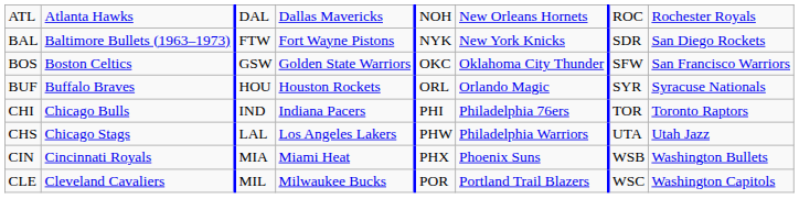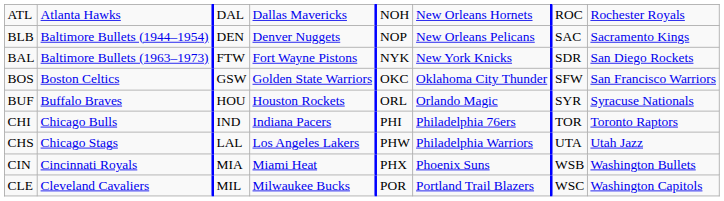 <table class="wikitable" align=center>
 <tr>
 <td>ATL</td>
 <td style="border-right: solid blue"><a href='#'>Atlanta Hawks</a></td>
 <td>DAL</td>
 <td style="border-right: solid blue"><a href='#'>Dallas Mavericks</a></td>
 <td>NOH</td>
 <td style="border-right: solid blue"><a href='#'>New Orleans Hornets</a></td>
 <td>ROC</td>
 <td><a href='#'>Rochester Royals</a></td>
+</tr>
+<tr>
+<td>BLB</td>
+<td style="border-right: solid blue"><a href='#'>Baltimore Bullets (1944–1954)</a></td>
+<td>DEN</td>
+<td style="border-right: solid blue"><a href='#'>Denver Nuggets</a></td>
+<td>NOP</td>
+<td style="border-right: solid blue"><a href='#'>New Orleans Pelicans</a></td>
+<td>SAC</td>
+<td><a href='#'>Sacramento Kings</a></td>
 </tr>
 <tr>
 <td>BAL</td>
 <td style="border-right: solid blue"><a href='#'>Baltimore Bullets (1963–1973)</a></td>
 <td>FTW</td>
 <td style="border-right: solid blue"><a href='#'>Fort Wayne Pistons</a></td>
 <td>NYK</td>
 <td style="border-right: solid blue"><a href='#'>New York Knicks</a></td>
 <td>SDR</td>
 <td><a href='#'>San Diego Rockets</a></td>
 </tr>
 <tr>
 <td>BOS</td>
 <td style="border-right: solid blue"><a href='#'>Boston Celtics</a></td>
 <td>GSW</td>
 <td style="border-right: solid blue"><a href='#'>Golden State Warriors</a></td>
 <td>OKC</td>
 <td style="border-right: solid blue"><a href='#'>Oklahoma City Thunder</a></td>
 <td>SFW</td>
 <td><a href='#'>San Francisco Warriors</a></td>
 </tr>
 <tr>
 <td>BUF</td>
 <td style="border-right: solid blue"><a href='#'>Buffalo Braves</a></td>
 <td>HOU</td>
 <td style="border-right: solid blue"><a href='#'>Houston Rockets</a></td>
 <td>ORL</td>
 <td style="border-right: solid blue"><a href='#'>Orlando Magic</a></td>
 <td>SYR</td>
 <td><a href='#'>Syracuse Nationals</a></td>
 </tr>
 <tr>
 <td>CHI</td>
 <td style="border-right: solid blue"><a href='#'>Chicago Bulls</a></td>
 <td>IND</td>
 <td style="border-right: solid blue"><a href='#'>Indiana Pacers</a></td>
 <td>PHI</td>
 <td style="border-right: solid blue"><a href='#'>Philadelphia 76ers</a></td>
 <td>TOR</td>
 <td><a href='#'>Toronto Raptors</a></td>
 </tr>
 <tr>
 <td>CHS</td>
 <td style="border-right: solid blue"><a href='#'>Chicago Stags</a></td>
 <td>LAL</td>
 <td style="border-right: solid blue"><a href='#'>Los Angeles Lakers</a></td>
 <td>PHW</td>
 <td style="border-right: solid blue"><a href='#'>Philadelphia Warriors</a></td>
 <td>UTA</td>
 <td><a href='#'>Utah Jazz</a></td>
 </tr>
 <tr>
 <td>CIN</td>
 <td style="border-right: solid blue"><a href='#'>Cincinnati Royals</a></td>
 <td>MIA</td>
 <td style="border-right: solid blue"><a href='#'>Miami Heat</a></td>
 <td>PHX</td>
 <td style="border-right: solid blue"><a href='#'>Phoenix Suns</a></td>
 <td>WSB</td>
 <td><a href='#'>Washington Bullets</a></td>
 </tr>
 <tr>
 <td>CLE</td>
 <td style="border-right: solid blue"><a href='#'>Cleveland Cavaliers</a></td>
 <td>MIL</td>
 <td style="border-right: solid blue"><a href='#'>Milwaukee Bucks</a></td>
 <td>POR</td>
 <td style="border-right: solid blue"><a href='#'>Portland Trail Blazers</a></td>
 <td>WSC</td>
 <td><a href='#'>Washington Capitols</a></td>
 </tr>
 </table>
